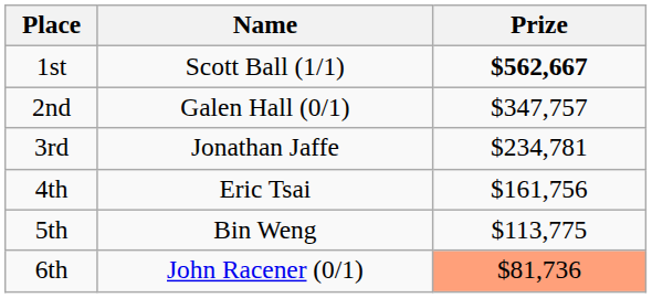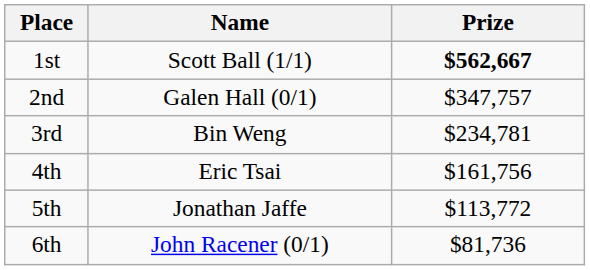 <table class="wikitable">
 <tr>
 <th width="50">Place</th>
 <th width="200">Name</th>
 <th width="125">Prize</th>
 </tr>
 <tr>
 <td align = "center">1st</td>
 <td align = "center"> Scott Ball (1/1)</td>
 <td align="center"><strong>$562,667</strong></td>
 </tr>
 <tr>
 <td align = "center">2nd</td>
 <td align = "center"> Galen Hall (0/1)</td>
 <td align="center">$347,757</td>
 </tr>
 <tr>
 <td align = "center">3rd</td>
-<td align = "center"> Jonathan Jaffe</td>
+<td align = "center"> Bin Weng</td>
 <td align="center">$234,781</td>
 </tr>
 <tr>
 <td align = "center">4th</td>
 <td align = "center"> Eric Tsai</td>
 <td align="center">$161,756</td>
 </tr>
 <tr>
 <td align = "center">5th</td>
-<td align = "center"> Bin Weng</td>
-<td align="center">$113,775</td>
+<td align = "center"> Jonathan Jaffe</td>
+<td align="center">$113,772</td>
 </tr>
 <tr>
 <td align = "center">6th</td>
 <td align = "center"> <a href='#'>John Racener</a> (0/1)</td>
-<td align="center" style="background: lightsalmon;">$81,736</td>
+<td align="center">$81,736</td>
 </tr>
 </table>
